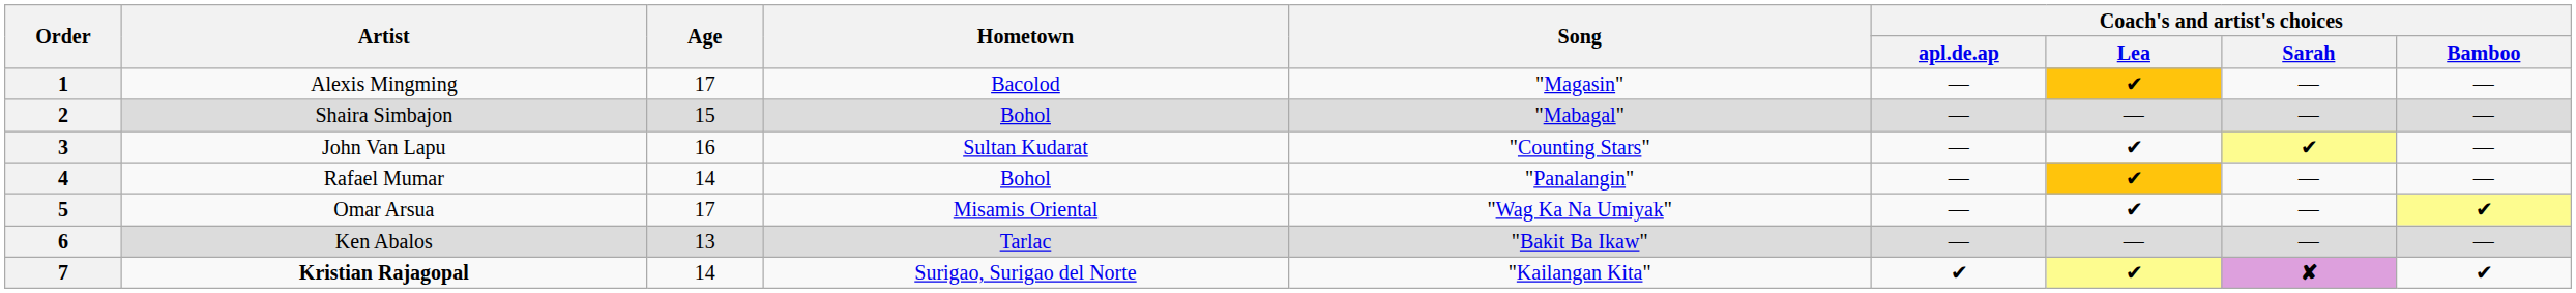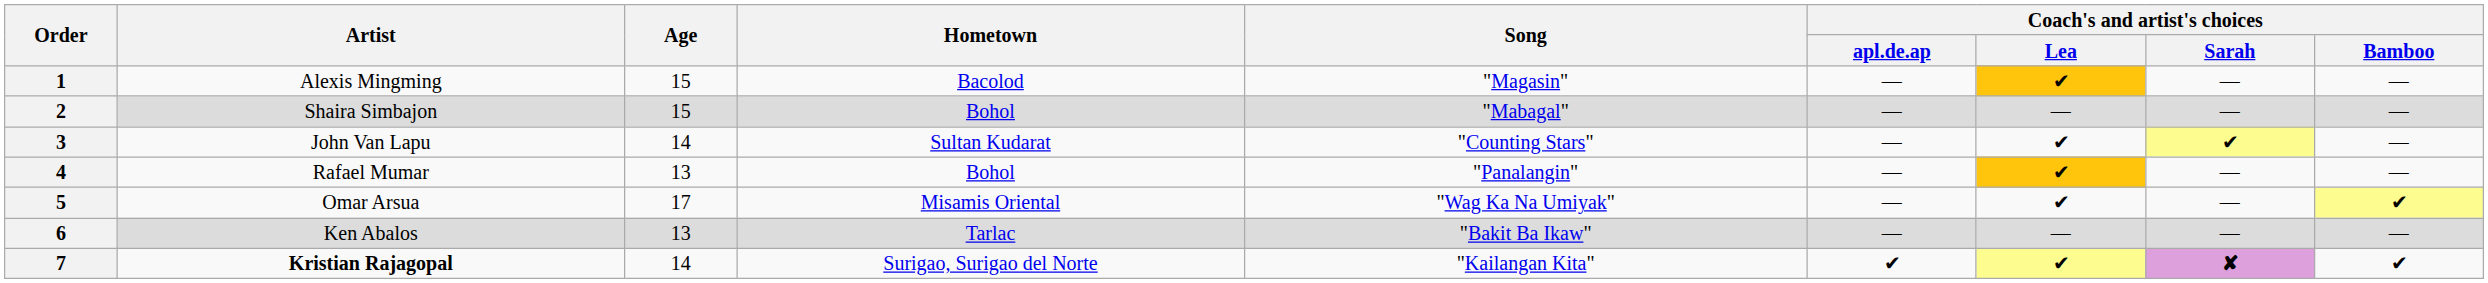 <table class="wikitable" style="text-align:center; line-height:17px; width:100%;">
 <tr>
 <th rowspan="2" scope="col" style="width:04%;">Order</th>
 <th rowspan="2" scope="col" style="width:18%;">Artist</th>
 <th rowspan="2" scope="col" style="width:04%;">Age</th>
 <th rowspan="2" scope="col" style="width:18%;">Hometown</th>
 <th rowspan="2" scope="col" style="width:20%;">Song</th>
 <th colspan="4" scope="col" style="width:24%;">Coach's and artist's choices</th>
 </tr>
 <tr>
 <th style="width:06%;"><a href='#'>apl.de.ap</a></th>
 <th style="width:06%;"><a href='#'>Lea</a></th>
 <th style="width:06%;"><a href='#'>Sarah</a></th>
 <th style="width:06%;"><a href='#'>Bamboo</a></th>
 </tr>
 <tr>
 <th>1</th>
 <td>Alexis Mingming</td>
-<td>17</td>
+<td>15</td>
 <td><a href='#'>Bacolod</a></td>
 <td>"<a href='#'>Magasin</a>"</td>
 <td>—</td>
 <td style="background:#ffc40c;">✔</td>
 <td>—</td>
 <td>—</td>
 </tr>
 <tr>
 <th>2</th>
 <td style="background:#dcdcdc;">Shaira Simbajon</td>
 <td style="background:#dcdcdc;">15</td>
 <td style="background:#dcdcdc;"><a href='#'>Bohol</a></td>
 <td style="background:#dcdcdc;">"<a href='#'>Mabagal</a>"</td>
 <td style="background:#dcdcdc;">—</td>
 <td style="background:#dcdcdc;">—</td>
 <td style="background:#dcdcdc;">—</td>
 <td style="background:#dcdcdc;">—</td>
 </tr>
 <tr>
 <th>3</th>
 <td>John Van Lapu</td>
-<td>16</td>
+<td>14</td>
 <td><a href='#'>Sultan Kudarat</a></td>
 <td>"<a href='#'>Counting Stars</a>"</td>
 <td>—</td>
 <td>✔</td>
 <td style="background:#fdfc8f;">✔</td>
 <td>—</td>
 </tr>
 <tr>
 <th>4</th>
 <td>Rafael Mumar</td>
-<td>14</td>
+<td>13</td>
 <td><a href='#'>Bohol</a></td>
 <td>"<a href='#'>Panalangin</a>"</td>
 <td>—</td>
 <td style="background:#ffc40c;">✔</td>
 <td>—</td>
 <td>—</td>
 </tr>
 <tr>
 <th>5</th>
 <td>Omar Arsua</td>
 <td>17</td>
 <td><a href='#'>Misamis Oriental</a></td>
 <td>"<a href='#'>Wag Ka Na Umiyak</a>"</td>
 <td>—</td>
 <td>✔</td>
 <td>—</td>
 <td style="background:#fdfc8f;">✔</td>
 </tr>
 <tr>
 <th>6</th>
 <td style="background:#dcdcdc;">Ken Abalos</td>
 <td style="background:#dcdcdc;">13</td>
 <td style="background:#dcdcdc;"><a href='#'>Tarlac</a></td>
 <td style="background:#dcdcdc;">"<a href='#'>Bakit Ba Ikaw</a>"</td>
 <td style="background:#dcdcdc;">—</td>
 <td style="background:#dcdcdc;">—</td>
 <td style="background:#dcdcdc;">—</td>
 <td style="background:#dcdcdc;">—</td>
 </tr>
 <tr>
 <th>7</th>
 <td><strong>Kristian Rajagopal</strong></td>
 <td>14</td>
 <td><a href='#'>Surigao, Surigao del Norte</a></td>
 <td>"<a href='#'>Kailangan Kita</a>"</td>
 <td>✔</td>
 <td style="background:#fdfc8f;">✔</td>
 <td style="background:#dda0dd;"><strong>✘</strong></td>
 <td>✔</td>
 </tr>
 </table>
